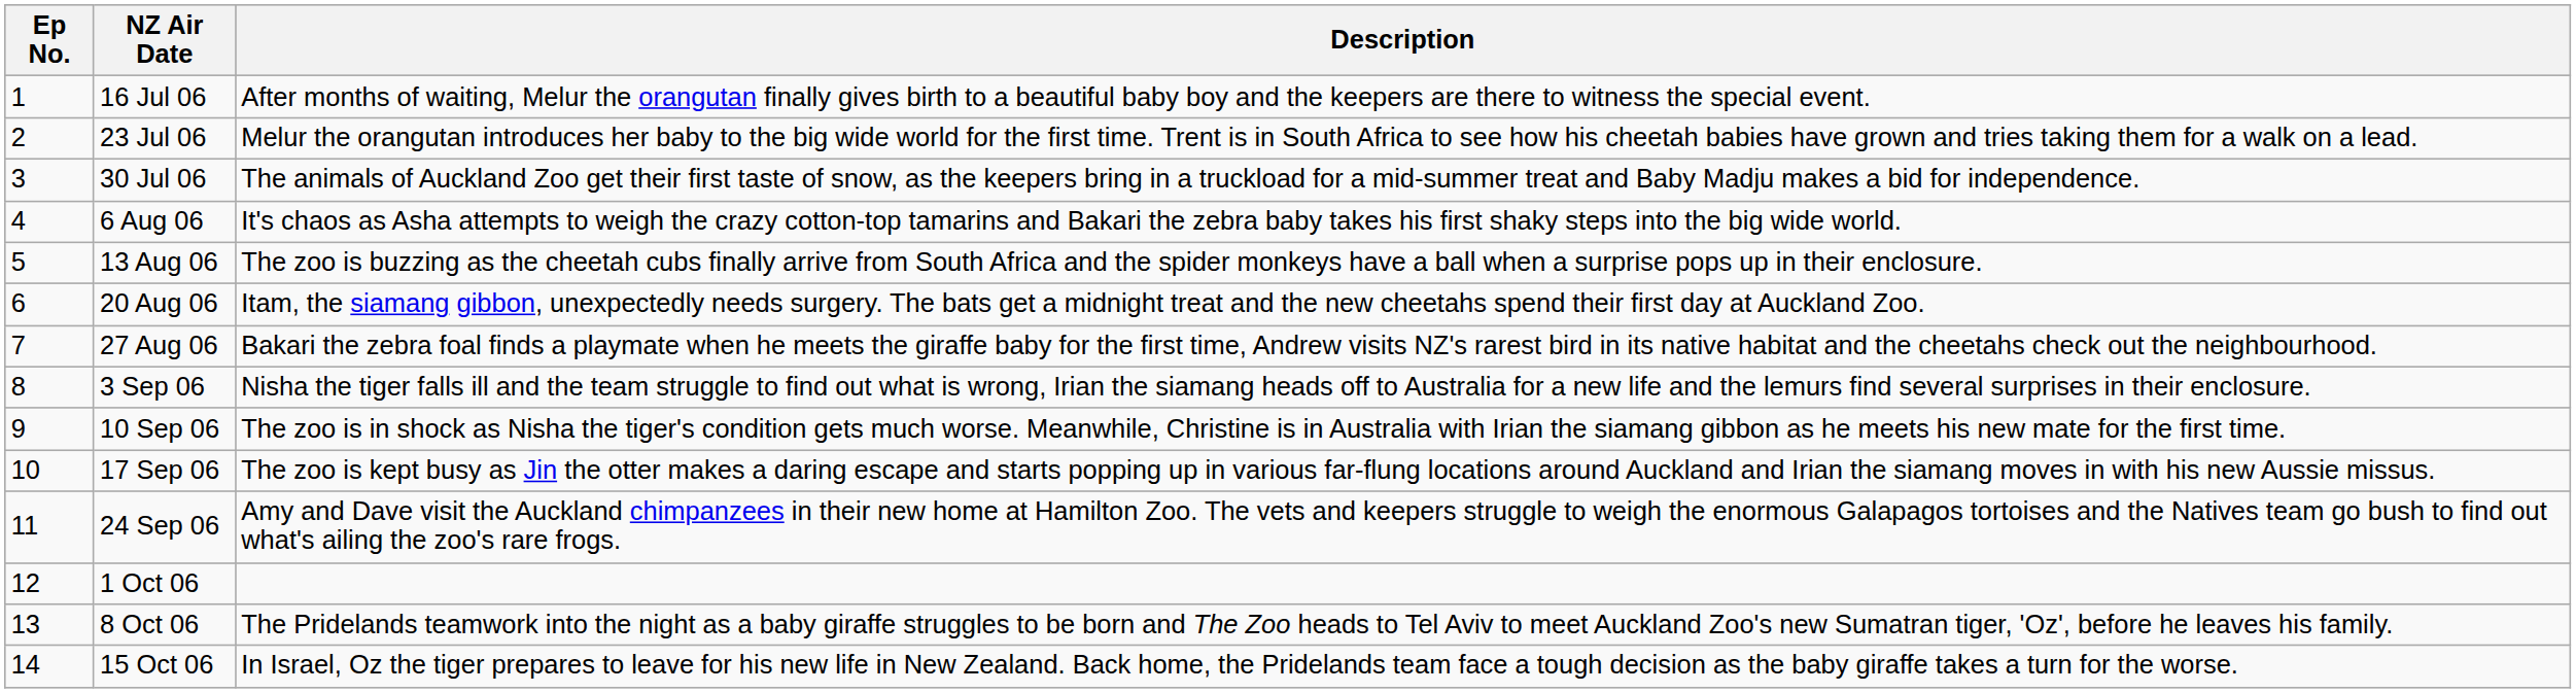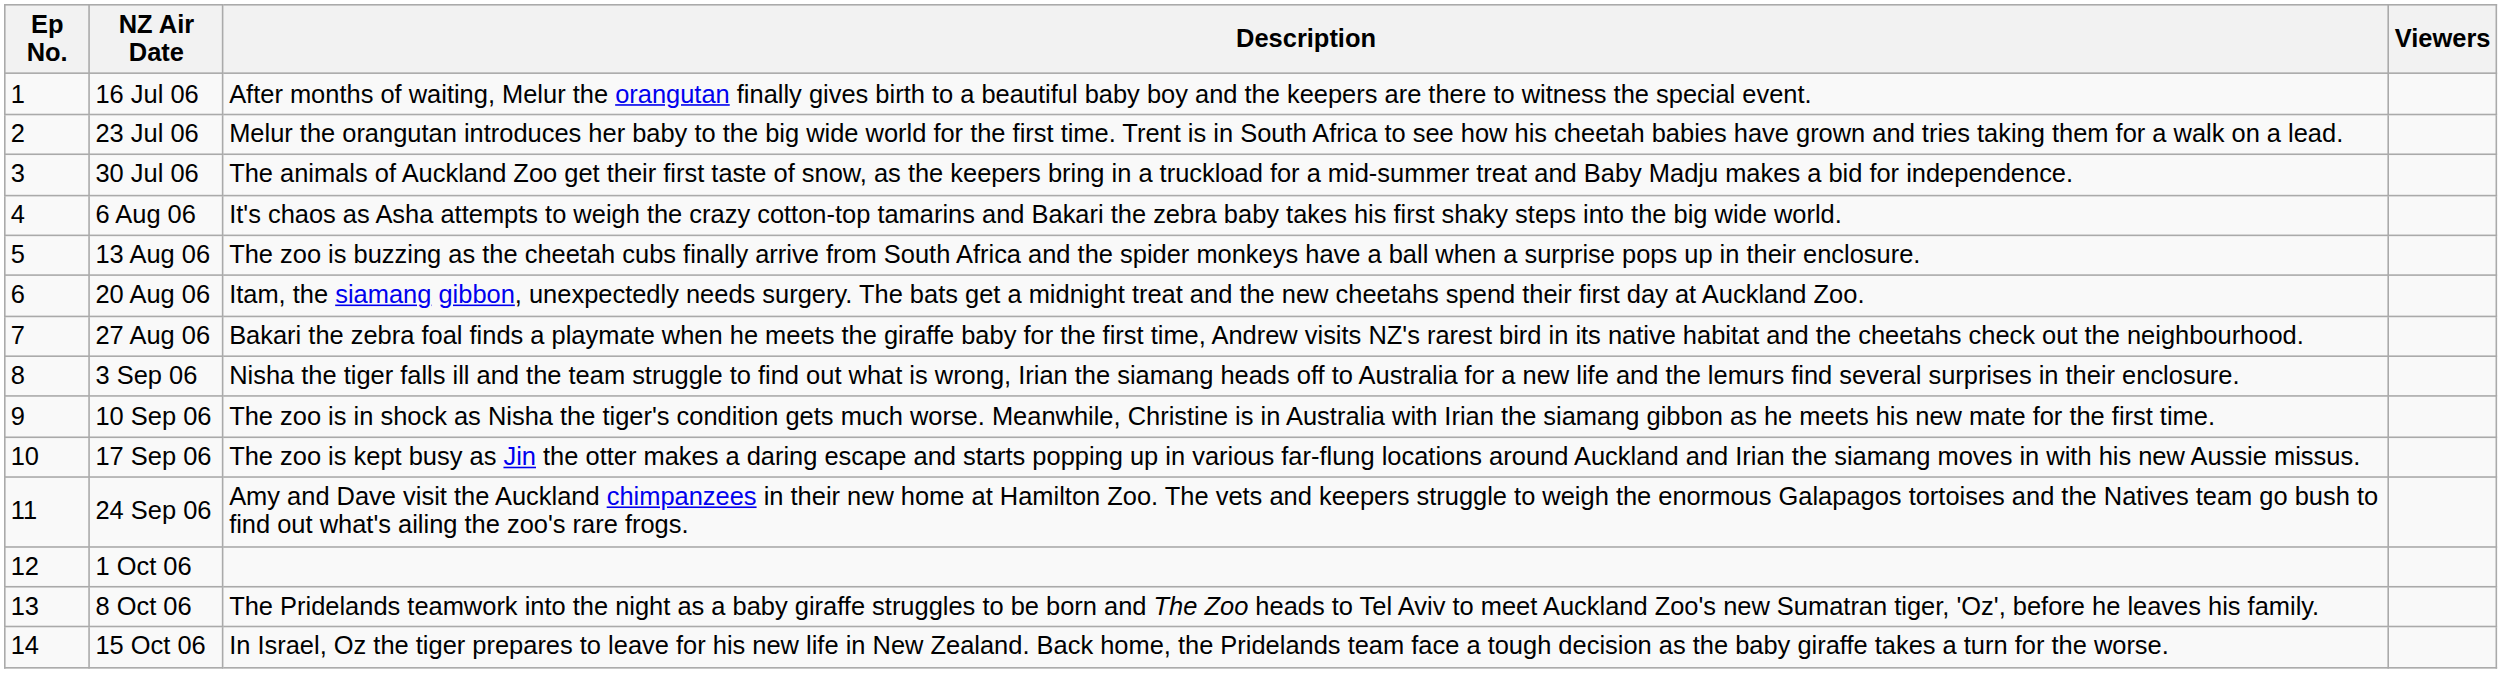 <table class="wikitable">
 <tr>
 <th>Ep No.</th>
 <th>NZ Air Date</th>
 <th>Description</th>
+<th>Viewers</th>
 </tr>
 <tr>
 <td>1</td>
 <td>16 Jul 06</td>
 <td>After months of waiting, Melur the <a href='#'>orangutan</a> finally gives birth to a beautiful baby boy and the keepers are there to witness the special event.</td>
+<td></td>
 </tr>
 <tr>
 <td>2</td>
 <td>23 Jul 06</td>
 <td>Melur the orangutan introduces her baby to the big wide world for the first time. Trent is in South Africa to see how his cheetah babies have grown and tries taking them for a walk on a lead.</td>
+<td></td>
 </tr>
 <tr>
 <td>3</td>
 <td>30 Jul 06</td>
 <td>The animals of Auckland Zoo get their first taste of snow, as the keepers bring in a truckload for a mid-summer treat and Baby Madju makes a bid for independence.</td>
+<td></td>
 </tr>
 <tr>
 <td>4</td>
 <td>6 Aug 06</td>
 <td>It's chaos as Asha attempts to weigh the crazy cotton-top tamarins and Bakari the zebra baby takes his first shaky steps into the big wide world.</td>
+<td></td>
 </tr>
 <tr>
 <td>5</td>
 <td>13 Aug 06</td>
 <td>The zoo is buzzing as the cheetah cubs finally arrive from South Africa and the spider monkeys have a ball when a surprise pops up in their enclosure.</td>
+<td></td>
 </tr>
 <tr>
 <td>6</td>
 <td>20 Aug 06</td>
 <td>Itam, the <a href='#'>siamang</a> <a href='#'>gibbon</a>, unexpectedly needs surgery. The bats get a midnight treat and the new cheetahs spend their first day at Auckland Zoo.</td>
+<td></td>
 </tr>
 <tr>
 <td>7</td>
 <td>27 Aug 06</td>
 <td>Bakari the zebra foal finds a playmate when he meets the giraffe baby for the first time, Andrew visits NZ's rarest bird in its native habitat and the cheetahs check out the neighbourhood.</td>
+<td></td>
 </tr>
 <tr>
 <td>8</td>
 <td>3 Sep 06</td>
 <td>Nisha the tiger falls ill and the team struggle to find out what is wrong, Irian the siamang heads off to Australia for a new life and the lemurs find several surprises in their enclosure.</td>
+<td></td>
 </tr>
 <tr>
 <td>9</td>
 <td>10 Sep 06</td>
 <td>The zoo is in shock as Nisha the tiger's condition gets much worse. Meanwhile, Christine is in Australia with Irian the siamang gibbon as he meets his new mate for the first time.</td>
+<td></td>
 </tr>
 <tr>
 <td>10</td>
 <td>17 Sep 06</td>
 <td>The zoo is kept busy as <a href='#'>Jin</a> the otter makes a daring escape and starts popping up in various far-flung locations around Auckland and Irian the siamang moves in with his new Aussie missus.</td>
+<td></td>
 </tr>
 <tr>
 <td>11</td>
 <td>24 Sep 06</td>
 <td>Amy and Dave visit the Auckland <a href='#'>chimpanzees</a> in their new home at Hamilton Zoo. The vets and keepers struggle to weigh the enormous Galapagos tortoises and the Natives team go bush to find out what's ailing the zoo's rare frogs.</td>
+<td></td>
 </tr>
 <tr>
 <td>12</td>
 <td>1 Oct 06</td>
+<td></td>
 <td></td>
 </tr>
 <tr>
 <td>13</td>
 <td>8 Oct 06</td>
 <td>The Pridelands teamwork into the night as a baby giraffe struggles to be born and <em>The Zoo</em> heads to Tel Aviv to meet Auckland Zoo's new Sumatran tiger, 'Oz', before he leaves his family.</td>
+<td></td>
 </tr>
 <tr>
 <td>14</td>
 <td>15 Oct 06</td>
 <td>In Israel, Oz the tiger prepares to leave for his new life in New Zealand. Back home, the Pridelands team face a tough decision as the baby giraffe takes a turn for the worse.</td>
+<td></td>
 </tr>
 </table>
